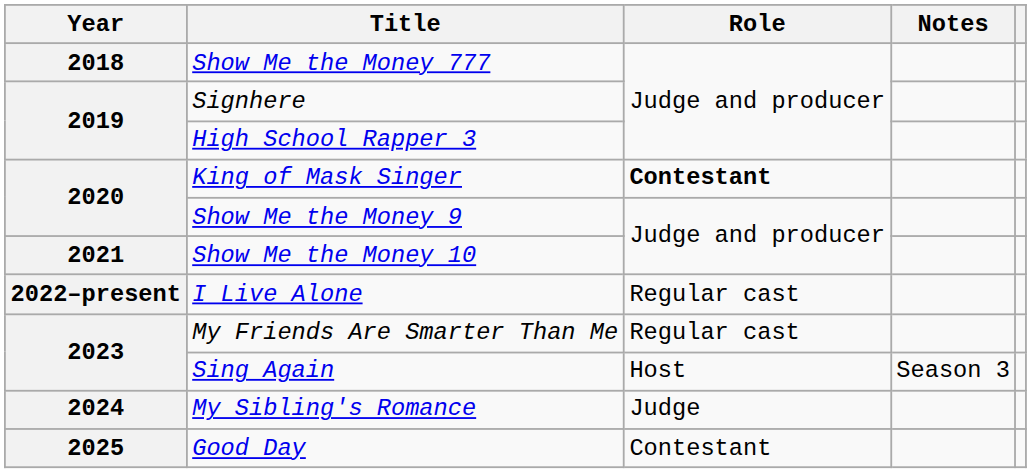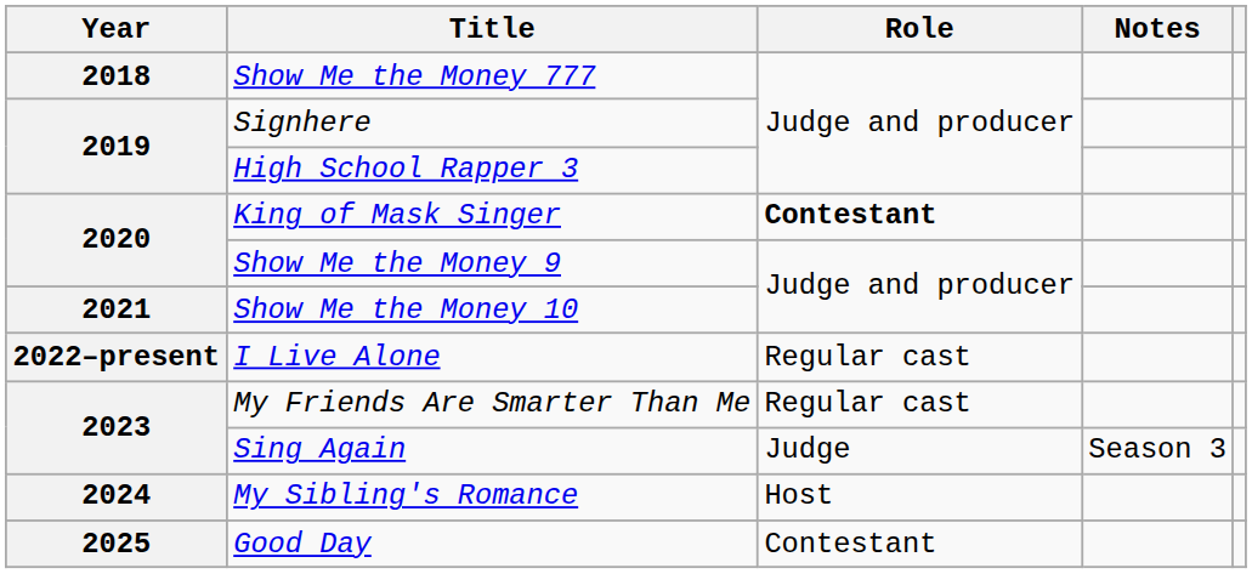 <table class="wikitable sortable plainrowheaders">
 <tr>
 <th scope="col">Year</th>
 <th scope="col">Title</th>
 <th scope="col">Role</th>
 <th>Notes</th>
 <th scope="col" class="unsortable"></th>
 </tr>
 <tr>
 <th scope="row">2018</th>
 <td><em><a href='#'>Show Me the Money 777</a></em></td>
 <td rowspan=3>Judge and producer</td>
 <td></td>
 <td></td>
 </tr>
 <tr>
 <th scope="row" rowspan="2">2019</th>
 <td><em>Signhere</em></td>
 <td></td>
 <td></td>
 </tr>
 <tr>
 <td><em><a href='#'>High School Rapper 3</a></em></td>
 <td></td>
 </tr>
 <tr>
 <th scope="row" rowspan=2>2020</th>
 <td><em><a href='#'>King of Mask Singer</a></em></td>
 <td><strong>Contestant</strong></td>
 <td></td>
 <td style="text-align:center"></td>
 </tr>
 <tr>
 <td><em><a href='#'>Show Me the Money 9</a></em></td>
 <td rowspan="2">Judge and producer</td>
 <td></td>
 <td></td>
 </tr>
 <tr>
 <th scope="row">2021</th>
 <td><em><a href='#'>Show Me the Money 10</a></em></td>
 <td></td>
 <td style="text-align:center"></td>
 </tr>
 <tr>
 <th scope="row">2022–present</th>
 <td><em><a href='#'>I Live Alone</a></em></td>
 <td>Regular cast</td>
 <td></td>
 <td style="text-align:center"></td>
 </tr>
 <tr>
 <th rowspan="2" scope="row">2023</th>
 <td><em>My Friends Are Smarter Than Me</em></td>
 <td>Regular cast</td>
 <td></td>
 <td style="text-align:center"></td>
 </tr>
 <tr>
 <td><em><a href='#'>Sing Again</a> </em></td>
-<td>Host</td>
+<td>Judge</td>
 <td>Season 3</td>
 <td style="text-align:center"></td>
 </tr>
 <tr>
 <th scope="row">2024</th>
 <td><em><a href='#'>My Sibling's Romance</a></em></td>
-<td>Judge</td>
+<td>Host</td>
 <td></td>
 <td></td>
 </tr>
 <tr>
 <th scope="row">2025</th>
 <td><em><a href='#'>Good Day</a></em></td>
 <td>Contestant</td>
 <td></td>
 <td style="text-align:center"></td>
 </tr>
 </table>
